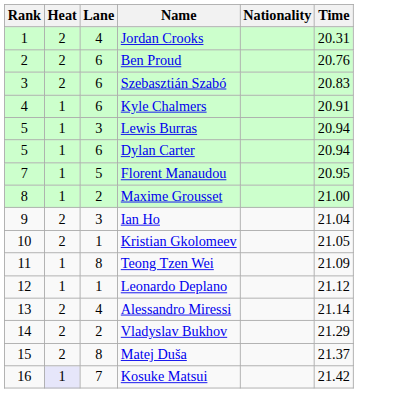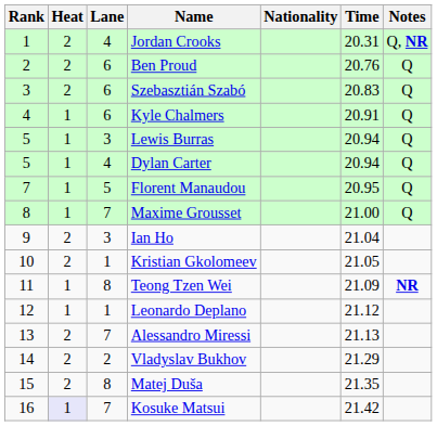 <table class="wikitable sortable" style="text-align:center">
 <tr>
 <th>Rank</th>
 <th>Heat</th>
 <th>Lane</th>
 <th>Name</th>
 <th>Nationality</th>
 <th>Time</th>
+<th>Notes</th>
 </tr>
 <tr bgcolor=ccffcc>
 <td>1</td>
 <td>2</td>
 <td>4</td>
 <td align=left><a href='#'>Jordan Crooks</a></td>
 <td align=left></td>
 <td>20.31</td>
+<td>Q, <strong><a href='#'>NR</a></strong></td>
 </tr>
 <tr bgcolor=ccffcc>
 <td>2</td>
 <td>2</td>
 <td>6</td>
 <td align=left><a href='#'>Ben Proud</a></td>
 <td align=left></td>
 <td>20.76</td>
+<td>Q</td>
 </tr>
 <tr bgcolor=ccffcc>
 <td>3</td>
 <td>2</td>
 <td>6</td>
 <td align=left><a href='#'>Szebasztián Szabó</a></td>
 <td align=left></td>
 <td>20.83</td>
+<td>Q</td>
 </tr>
 <tr bgcolor=ccffcc>
 <td>4</td>
 <td>1</td>
 <td>6</td>
 <td align=left><a href='#'>Kyle Chalmers</a></td>
 <td align=left></td>
 <td>20.91</td>
+<td>Q</td>
 </tr>
 <tr bgcolor=ccffcc>
 <td>5</td>
 <td>1</td>
 <td>3</td>
 <td align=left><a href='#'>Lewis Burras</a></td>
 <td align=left></td>
 <td>20.94</td>
+<td>Q</td>
 </tr>
 <tr bgcolor=ccffcc>
 <td>5</td>
 <td>1</td>
-<td>6</td>
+<td>4</td>
 <td align=left><a href='#'>Dylan Carter</a></td>
 <td align=left></td>
 <td>20.94</td>
+<td>Q</td>
 </tr>
 <tr bgcolor=ccffcc>
 <td>7</td>
 <td>1</td>
 <td>5</td>
 <td align=left><a href='#'>Florent Manaudou</a></td>
 <td align=left></td>
 <td>20.95</td>
+<td>Q</td>
 </tr>
 <tr bgcolor=ccffcc>
 <td>8</td>
 <td>1</td>
-<td>2</td>
+<td>7</td>
 <td align=left><a href='#'>Maxime Grousset</a></td>
 <td align=left></td>
 <td>21.00</td>
+<td>Q</td>
 </tr>
 <tr>
 <td>9</td>
 <td>2</td>
 <td>3</td>
 <td align=left><a href='#'>Ian Ho</a></td>
 <td align=left></td>
 <td>21.04</td>
+<td></td>
 </tr>
 <tr>
 <td>10</td>
 <td>2</td>
 <td>1</td>
 <td align=left><a href='#'>Kristian Gkolomeev</a></td>
 <td align=left></td>
 <td>21.05</td>
+<td></td>
 </tr>
 <tr>
 <td>11</td>
 <td>1</td>
 <td>8</td>
 <td align=left><a href='#'>Teong Tzen Wei</a></td>
 <td align=left></td>
 <td>21.09</td>
+<td><strong><a href='#'>NR</a></strong></td>
 </tr>
 <tr>
 <td>12</td>
 <td>1</td>
 <td>1</td>
 <td align=left><a href='#'>Leonardo Deplano</a></td>
 <td align=left></td>
 <td>21.12</td>
+<td></td>
 </tr>
 <tr>
 <td>13</td>
 <td>2</td>
-<td>4</td>
+<td>7</td>
 <td align=left><a href='#'>Alessandro Miressi</a></td>
 <td align=left></td>
-<td>21.14</td>
+<td>21.13</td>
+<td></td>
 </tr>
 <tr>
 <td>14</td>
 <td>2</td>
 <td>2</td>
 <td align=left><a href='#'>Vladyslav Bukhov</a></td>
 <td align=left></td>
 <td>21.29</td>
+<td></td>
 </tr>
 <tr>
 <td>15</td>
 <td>2</td>
 <td>8</td>
 <td align=left><a href='#'>Matej Duša</a></td>
 <td align=left></td>
-<td>21.37</td>
+<td>21.35</td>
+<td></td>
 </tr>
 <tr>
 <td>16</td>
 <td style="background: lavender;">1</td>
 <td>7</td>
 <td align=left><a href='#'>Kosuke Matsui</a></td>
 <td align=left></td>
 <td>21.42</td>
+<td></td>
 </tr>
 </table>
